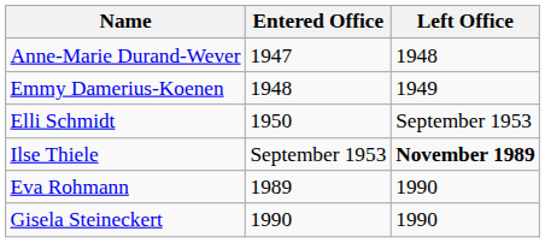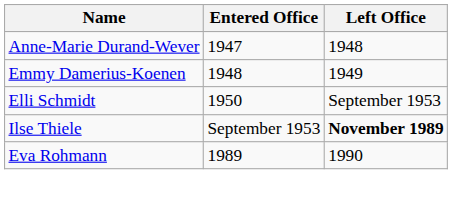 <table class="wikitable">
 <tr>
 <th>Name</th>
 <th>Entered Office</th>
 <th>Left Office</th>
 </tr>
 <tr>
 <td><a href='#'>Anne-Marie Durand-Wever</a></td>
 <td>1947</td>
 <td>1948</td>
 </tr>
 <tr>
 <td><a href='#'>Emmy Damerius-Koenen</a></td>
 <td>1948</td>
 <td>1949</td>
 </tr>
 <tr>
 <td><a href='#'>Elli Schmidt</a></td>
 <td>1950</td>
 <td>September 1953</td>
 </tr>
 <tr>
 <td><a href='#'>Ilse Thiele</a></td>
 <td>September 1953</td>
 <td><strong>November 1989</strong></td>
 </tr>
 <tr>
 <td><a href='#'>Eva Rohmann</a></td>
 <td>1989</td>
 <td>1990</td>
 </tr>
-<tr>
-<td><a href='#'>Gisela Steineckert</a></td>
-<td>1990</td>
-<td>1990</td>
-</tr>
 </table>
